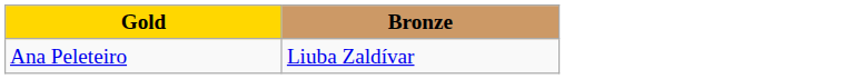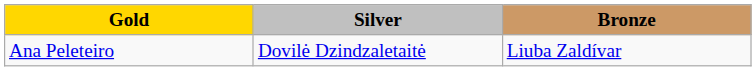 <table class="wikitable" style="text-align:left">
 <tr align="center">
 <td width=200 bgcolor=gold><strong>Gold</strong></td>
+<td width=200 bgcolor=silver><strong>Silver</strong></td>
 <td width=200 bgcolor=CC9966><strong>Bronze</strong></td>
 </tr>
 <tr>
 <td><a href='#'>Ana Peleteiro</a><br><em></em></td>
+<td><a href='#'>Dovilė Dzindzaletaitė</a><br><em></em></td>
 <td><a href='#'>Liuba Zaldívar</a><br><em></em></td>
 </tr>
 </table>
